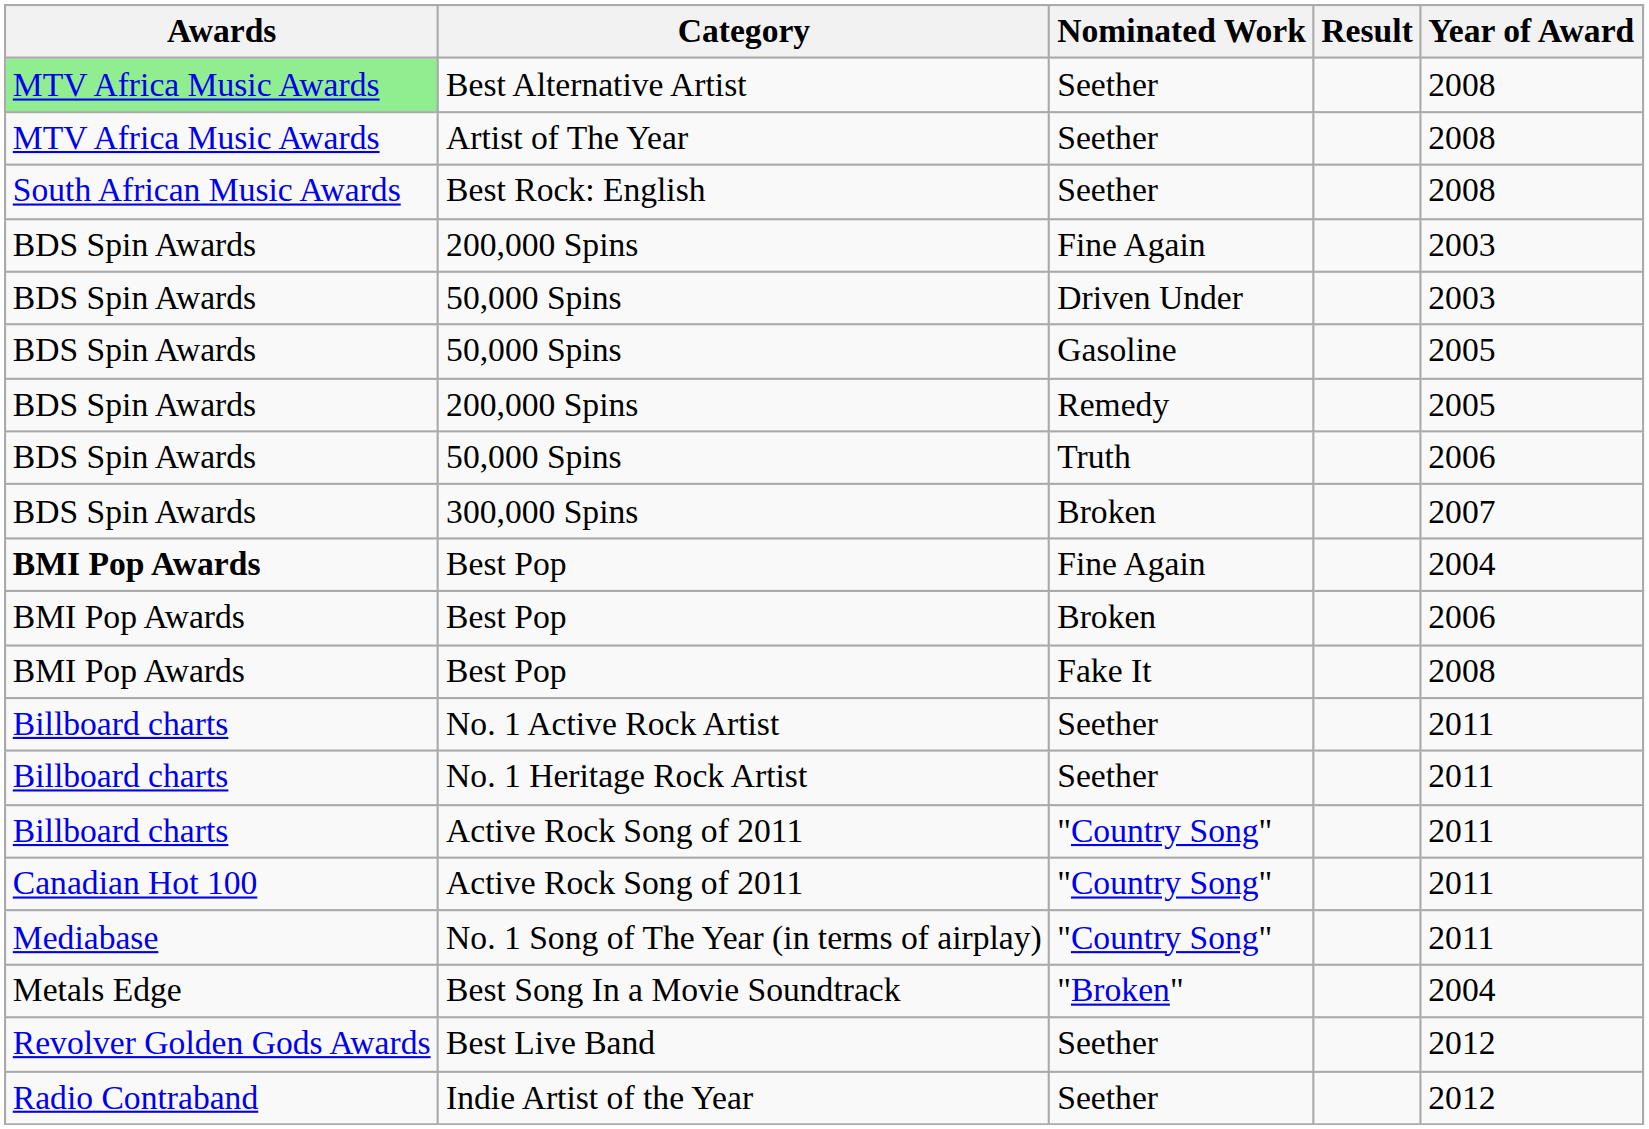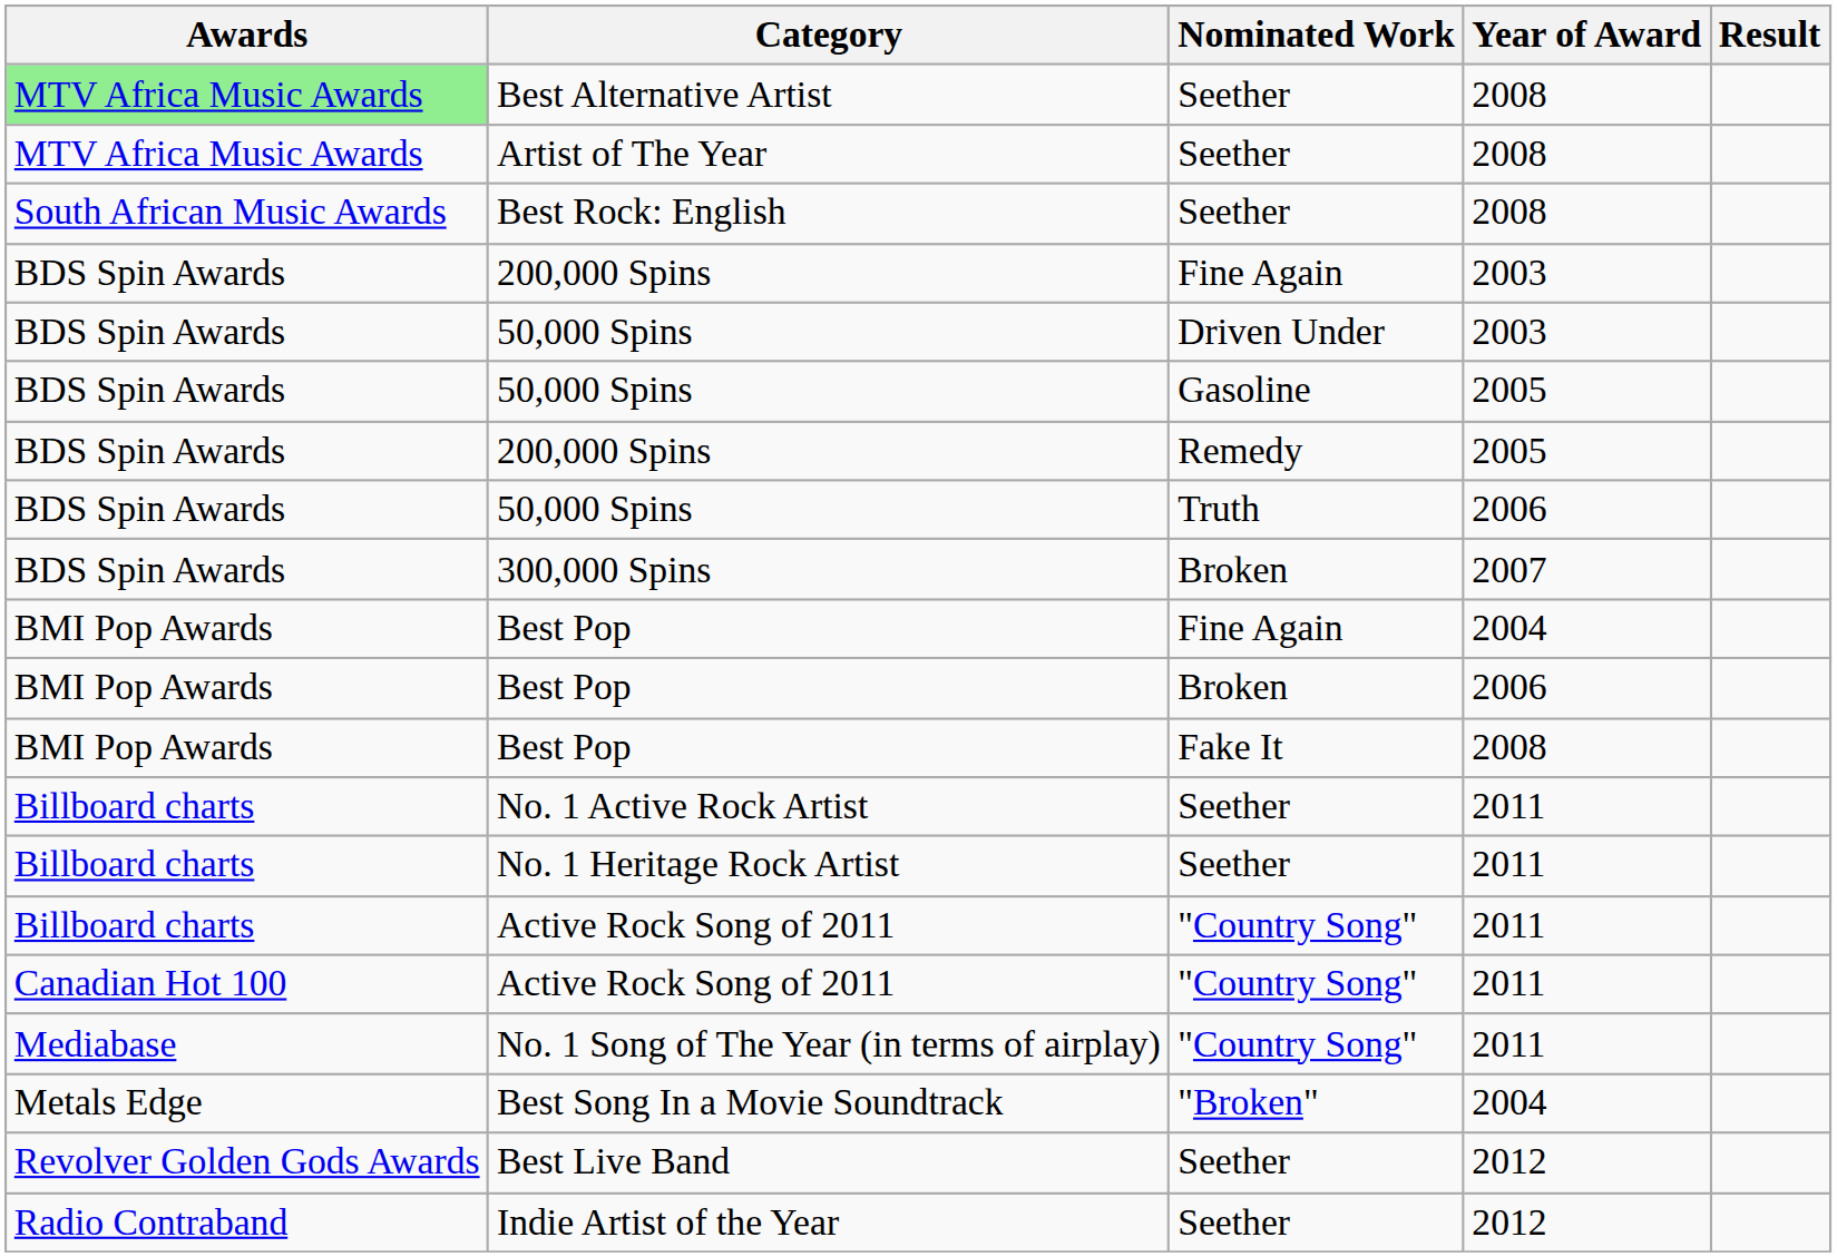 <table class="wikitable">
 <tr>
 <th>Awards</th>
 <th>Category</th>
 <th>Nominated Work</th>
+<th>Year of Award</th>
 <th>Result</th>
-<th>Year of Award</th>
 </tr>
 <tr>
 <td style="background: lightgreen;"><a href='#'>MTV Africa Music Awards</a></td>
 <td>Best Alternative Artist</td>
 <td>Seether</td>
+<td>2008</td>
 <td></td>
-<td>2008</td>
 </tr>
 <tr>
 <td><a href='#'>MTV Africa Music Awards</a></td>
 <td>Artist of The Year</td>
 <td>Seether</td>
+<td>2008</td>
 <td></td>
-<td>2008</td>
 </tr>
 <tr>
 <td><a href='#'>South African Music Awards</a></td>
 <td>Best Rock: English</td>
 <td>Seether</td>
+<td>2008</td>
 <td></td>
-<td>2008</td>
 </tr>
 <tr>
 <td>BDS Spin Awards</td>
 <td>200,000 Spins</td>
 <td>Fine Again</td>
+<td>2003</td>
 <td></td>
-<td>2003</td>
 </tr>
 <tr>
 <td>BDS Spin Awards</td>
 <td>50,000 Spins</td>
 <td>Driven Under</td>
+<td>2003</td>
 <td></td>
-<td>2003</td>
 </tr>
 <tr>
 <td>BDS Spin Awards</td>
 <td>50,000 Spins</td>
 <td>Gasoline</td>
+<td>2005</td>
 <td></td>
-<td>2005</td>
 </tr>
 <tr>
 <td>BDS Spin Awards</td>
 <td>200,000 Spins</td>
 <td>Remedy</td>
+<td>2005</td>
 <td></td>
-<td>2005</td>
 </tr>
 <tr>
 <td>BDS Spin Awards</td>
 <td>50,000 Spins</td>
 <td>Truth</td>
+<td>2006</td>
 <td></td>
-<td>2006</td>
 </tr>
 <tr>
 <td>BDS Spin Awards</td>
 <td>300,000 Spins</td>
 <td>Broken</td>
+<td>2007</td>
 <td></td>
-<td>2007</td>
 </tr>
 <tr>
-<td><strong>BMI Pop Awards</strong></td>
+<td>BMI Pop Awards</td>
 <td>Best Pop</td>
 <td>Fine Again</td>
+<td>2004</td>
 <td></td>
-<td>2004</td>
 </tr>
 <tr>
 <td>BMI Pop Awards</td>
 <td>Best Pop</td>
 <td>Broken</td>
+<td>2006</td>
 <td></td>
-<td>2006</td>
 </tr>
 <tr>
 <td>BMI Pop Awards</td>
 <td>Best Pop</td>
 <td>Fake It</td>
+<td>2008</td>
 <td></td>
-<td>2008</td>
 </tr>
 <tr>
 <td><a href='#'>Billboard charts</a></td>
 <td>No. 1 Active Rock Artist</td>
 <td>Seether</td>
+<td>2011</td>
 <td></td>
-<td>2011</td>
 </tr>
 <tr>
 <td><a href='#'>Billboard charts</a></td>
 <td>No. 1 Heritage Rock Artist</td>
 <td>Seether</td>
+<td>2011</td>
 <td></td>
-<td>2011</td>
 </tr>
 <tr>
 <td><a href='#'>Billboard charts</a></td>
 <td>Active Rock Song of 2011</td>
 <td>"<a href='#'>Country Song</a>"</td>
+<td>2011</td>
 <td></td>
-<td>2011</td>
 </tr>
 <tr>
 <td><a href='#'>Canadian Hot 100</a></td>
 <td>Active Rock Song of 2011</td>
 <td>"<a href='#'>Country Song</a>"</td>
+<td>2011</td>
 <td></td>
-<td>2011</td>
 </tr>
 <tr>
 <td><a href='#'>Mediabase</a></td>
 <td>No. 1 Song of The Year (in terms of airplay)</td>
 <td>"<a href='#'>Country Song</a>"</td>
+<td>2011</td>
 <td></td>
-<td>2011</td>
 </tr>
 <tr>
 <td>Metals Edge</td>
 <td>Best Song In a Movie Soundtrack</td>
 <td>"<a href='#'>Broken</a>"</td>
+<td>2004</td>
 <td></td>
-<td>2004</td>
 </tr>
 <tr>
 <td><a href='#'>Revolver Golden Gods Awards</a></td>
 <td>Best Live Band</td>
 <td>Seether</td>
+<td>2012</td>
 <td></td>
-<td>2012</td>
 </tr>
 <tr>
 <td><a href='#'>Radio Contraband</a></td>
 <td>Indie Artist of the Year</td>
 <td>Seether</td>
+<td>2012</td>
 <td></td>
-<td>2012</td>
 </tr>
 </table>
